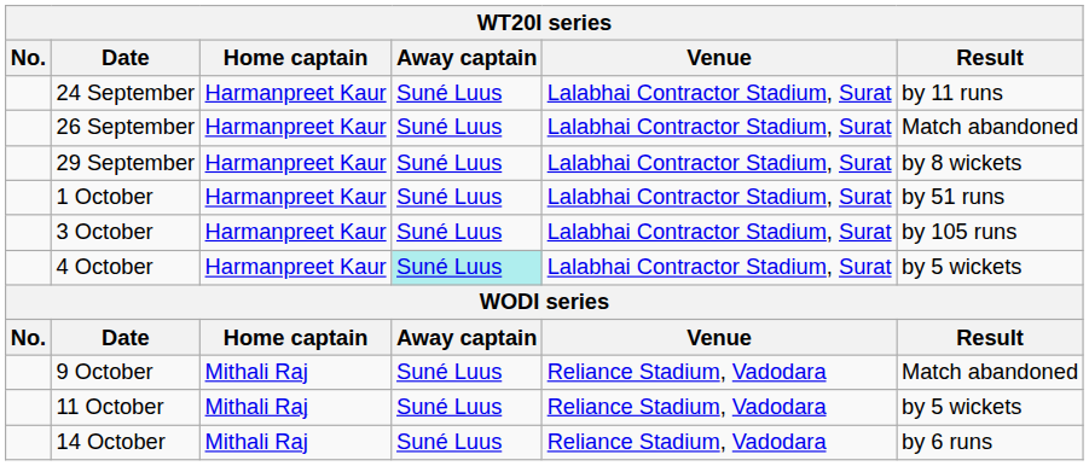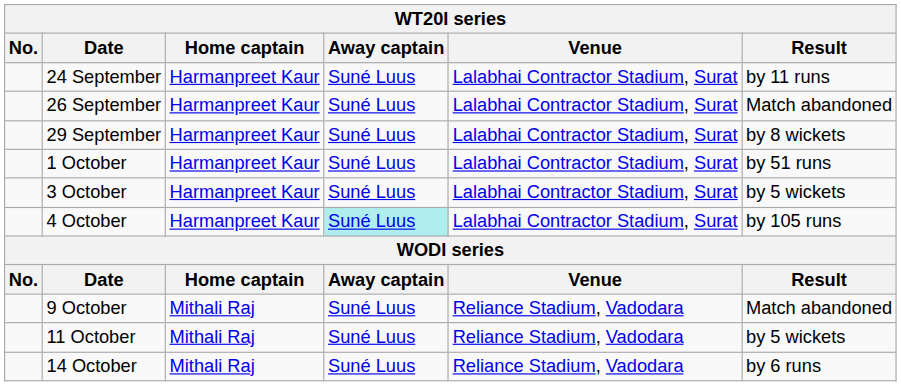 <table class="wikitable">
 <tr>
 <th colspan="9">WT20I series</th>
 </tr>
 <tr>
 <th>No.</th>
 <th>Date</th>
 <th>Home captain</th>
 <th>Away captain</th>
 <th>Venue</th>
 <th>Result</th>
 </tr>
 <tr>
 <td></td>
 <td>24 September</td>
 <td><a href='#'>Harmanpreet Kaur</a></td>
 <td><a href='#'>Suné Luus</a></td>
 <td><a href='#'>Lalabhai Contractor Stadium</a>, <a href='#'>Surat</a></td>
 <td> by 11 runs</td>
 </tr>
 <tr>
 <td></td>
 <td>26 September</td>
 <td><a href='#'>Harmanpreet Kaur</a></td>
 <td><a href='#'>Suné Luus</a></td>
 <td><a href='#'>Lalabhai Contractor Stadium</a>, <a href='#'>Surat</a></td>
 <td>Match abandoned</td>
 </tr>
 <tr>
 <td></td>
 <td>29 September</td>
 <td><a href='#'>Harmanpreet Kaur</a></td>
 <td><a href='#'>Suné Luus</a></td>
 <td><a href='#'>Lalabhai Contractor Stadium</a>, <a href='#'>Surat</a></td>
 <td> by 8 wickets</td>
 </tr>
 <tr>
 <td></td>
 <td>1 October</td>
 <td><a href='#'>Harmanpreet Kaur</a></td>
 <td><a href='#'>Suné Luus</a></td>
 <td><a href='#'>Lalabhai Contractor Stadium</a>, <a href='#'>Surat</a></td>
 <td> by 51 runs</td>
 </tr>
 <tr>
 <td></td>
 <td>3 October</td>
 <td><a href='#'>Harmanpreet Kaur</a></td>
 <td><a href='#'>Suné Luus</a></td>
 <td><a href='#'>Lalabhai Contractor Stadium</a>, <a href='#'>Surat</a></td>
-<td> by 105 runs</td>
+<td> by 5 wickets</td>
 </tr>
 <tr>
 <td></td>
 <td>4 October</td>
 <td><a href='#'>Harmanpreet Kaur</a></td>
 <td style="background: paleturquoise;"><a href='#'>Suné Luus</a></td>
 <td><a href='#'>Lalabhai Contractor Stadium</a>, <a href='#'>Surat</a></td>
-<td> by 5 wickets</td>
+<td> by 105 runs</td>
 </tr>
 <tr>
 <th colspan="9">WODI series</th>
 </tr>
 <tr>
 <th>No.</th>
 <th>Date</th>
 <th>Home captain</th>
 <th>Away captain</th>
 <th>Venue</th>
 <th>Result</th>
 </tr>
 <tr>
 <td></td>
 <td>9 October</td>
 <td><a href='#'>Mithali Raj</a></td>
 <td><a href='#'>Suné Luus</a></td>
 <td><a href='#'>Reliance Stadium</a>, <a href='#'>Vadodara</a></td>
 <td>Match abandoned</td>
 </tr>
 <tr>
 <td></td>
 <td>11 October</td>
 <td><a href='#'>Mithali Raj</a></td>
 <td><a href='#'>Suné Luus</a></td>
 <td><a href='#'>Reliance Stadium</a>, <a href='#'>Vadodara</a></td>
 <td> by 5 wickets</td>
 </tr>
 <tr>
 <td></td>
 <td>14 October</td>
 <td><a href='#'>Mithali Raj</a></td>
 <td><a href='#'>Suné Luus</a></td>
 <td><a href='#'>Reliance Stadium</a>, <a href='#'>Vadodara</a></td>
 <td> by 6 runs</td>
 </tr>
 </table>
